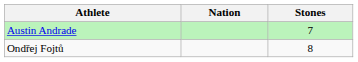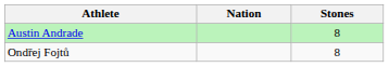 <table class="wikitable" style="text-align:center;width: 40%;">
 <tr>
 <th scope="col">Athlete</th>
 <th scope="col">Nation</th>
 <th scope="col">Stones</th>
 </tr>
 <tr bgcolor=bbf3bb>
 <td align=left><a href='#'>Austin Andrade</a></td>
 <td align=left></td>
-<td>7</td>
+<td>8</td>
 </tr>
 <tr>
 <td align=left>Ondřej Fojtů</td>
 <td align=left></td>
 <td>8</td>
 </tr>
 </table>
